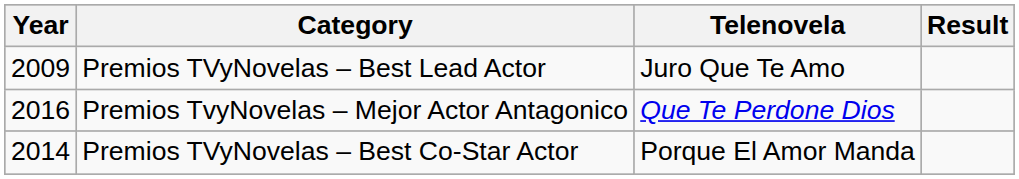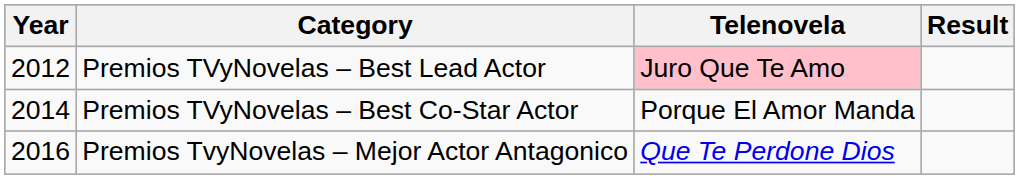 <table class="wikitable">
 <tr>
 <th>Year</th>
 <th>Category</th>
 <th>Telenovela</th>
 <th>Result</th>
 </tr>
 <tr>
-<td>2009</td>
+<td>2012</td>
 <td>Premios TVyNovelas – Best Lead Actor</td>
-<td>Juro Que Te Amo</td>
+<td style="background: pink;">Juro Que Te Amo</td>
+<td></td>
+</tr>
+<tr>
+<td>2014</td>
+<td>Premios TVyNovelas – Best Co-Star Actor</td>
+<td>Porque El Amor Manda</td>
 <td></td>
 </tr>
 <tr>
 <td>2016</td>
 <td>Premios TvyNovelas – Mejor Actor Antagonico</td>
 <td><em><a href='#'>Que Te Perdone Dios</a></em></td>
 <td></td>
 </tr>
-<tr>
-<td>2014</td>
-<td>Premios TVyNovelas – Best Co-Star Actor</td>
-<td>Porque El Amor Manda</td>
-<td></td>
-</tr>
 </table>
